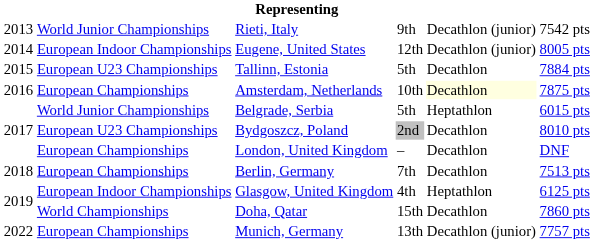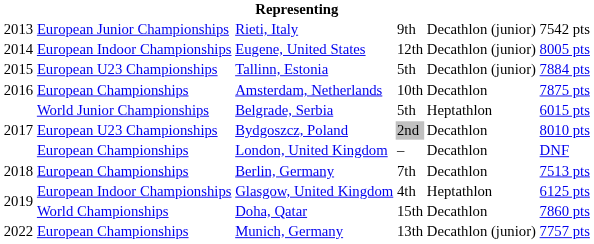 <table>
 <tr>
 <th colspan="6">Representing </th>
 </tr>
 <tr>
 <td>2013</td>
-<td><a href='#'>World Junior Championships</a></td>
+<td><a href='#'>European Junior Championships</a></td>
 <td><a href='#'>Rieti, Italy</a></td>
 <td>9th</td>
 <td>Decathlon (junior)</td>
 <td>7542 pts</td>
 </tr>
 <tr>
 <td>2014</td>
 <td><a href='#'>European Indoor Championships</a></td>
 <td><a href='#'>Eugene, United States</a></td>
 <td>12th</td>
 <td>Decathlon (junior)</td>
 <td><a href='#'>8005 pts</a></td>
 </tr>
 <tr>
 <td>2015</td>
 <td><a href='#'>European U23 Championships</a></td>
 <td><a href='#'>Tallinn, Estonia</a></td>
 <td>5th</td>
-<td>Decathlon</td>
+<td>Decathlon (junior)</td>
 <td><a href='#'>7884 pts</a></td>
 </tr>
 <tr>
 <td>2016</td>
 <td><a href='#'>European Championships</a></td>
 <td><a href='#'>Amsterdam, Netherlands</a></td>
 <td>10th</td>
-<td style="background: lightyellow;">Decathlon</td>
+<td>Decathlon</td>
 <td><a href='#'>7875 pts</a></td>
 </tr>
 <tr>
 <td rowspan=3>2017</td>
 <td><a href='#'>World Junior Championships</a></td>
 <td><a href='#'>Belgrade, Serbia</a></td>
 <td>5th</td>
 <td>Heptathlon</td>
 <td><a href='#'>6015 pts</a></td>
 </tr>
 <tr>
 <td><a href='#'>European U23 Championships</a></td>
 <td><a href='#'>Bydgoszcz, Poland</a></td>
 <td bgcolor=silver>2nd</td>
 <td>Decathlon</td>
 <td><a href='#'>8010 pts</a></td>
 </tr>
 <tr>
 <td><a href='#'>European Championships</a></td>
 <td><a href='#'>London, United Kingdom</a></td>
 <td>–</td>
 <td>Decathlon</td>
 <td><a href='#'>DNF</a></td>
 </tr>
 <tr>
 <td>2018</td>
 <td><a href='#'>European Championships</a></td>
 <td><a href='#'>Berlin, Germany</a></td>
 <td>7th</td>
 <td>Decathlon</td>
 <td><a href='#'>7513 pts</a></td>
 </tr>
 <tr>
 <td rowspan=2>2019</td>
 <td><a href='#'>European Indoor Championships</a></td>
 <td><a href='#'>Glasgow, United Kingdom</a></td>
 <td>4th</td>
 <td>Heptathlon</td>
 <td><a href='#'>6125 pts</a></td>
 </tr>
 <tr>
 <td><a href='#'>World Championships</a></td>
 <td><a href='#'>Doha, Qatar</a></td>
 <td>15th</td>
 <td>Decathlon</td>
 <td><a href='#'>7860 pts</a></td>
 </tr>
 <tr>
 <td>2022</td>
 <td><a href='#'>European Championships</a></td>
 <td><a href='#'>Munich, Germany</a></td>
 <td>13th</td>
 <td>Decathlon (junior)</td>
 <td><a href='#'>7757 pts</a></td>
 </tr>
 </table>
